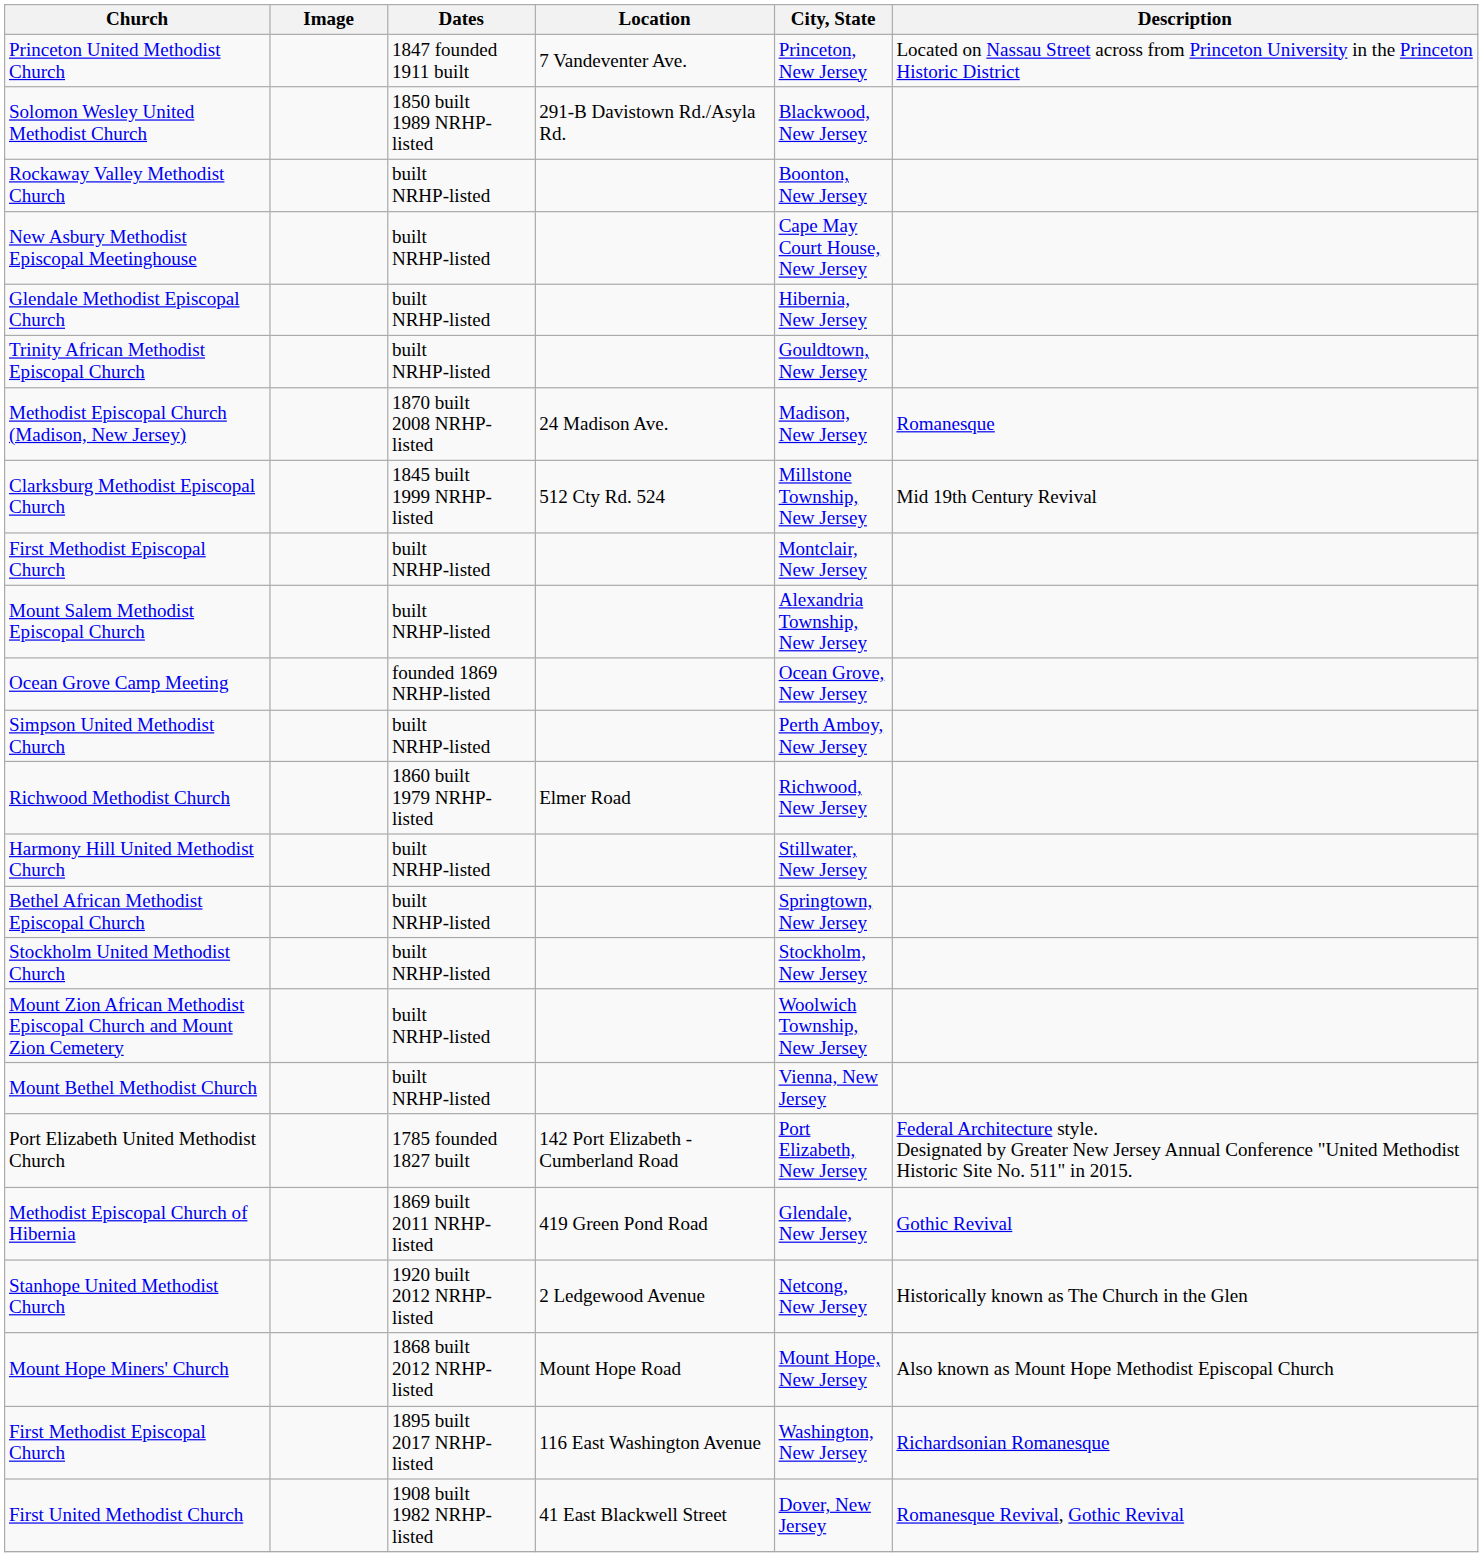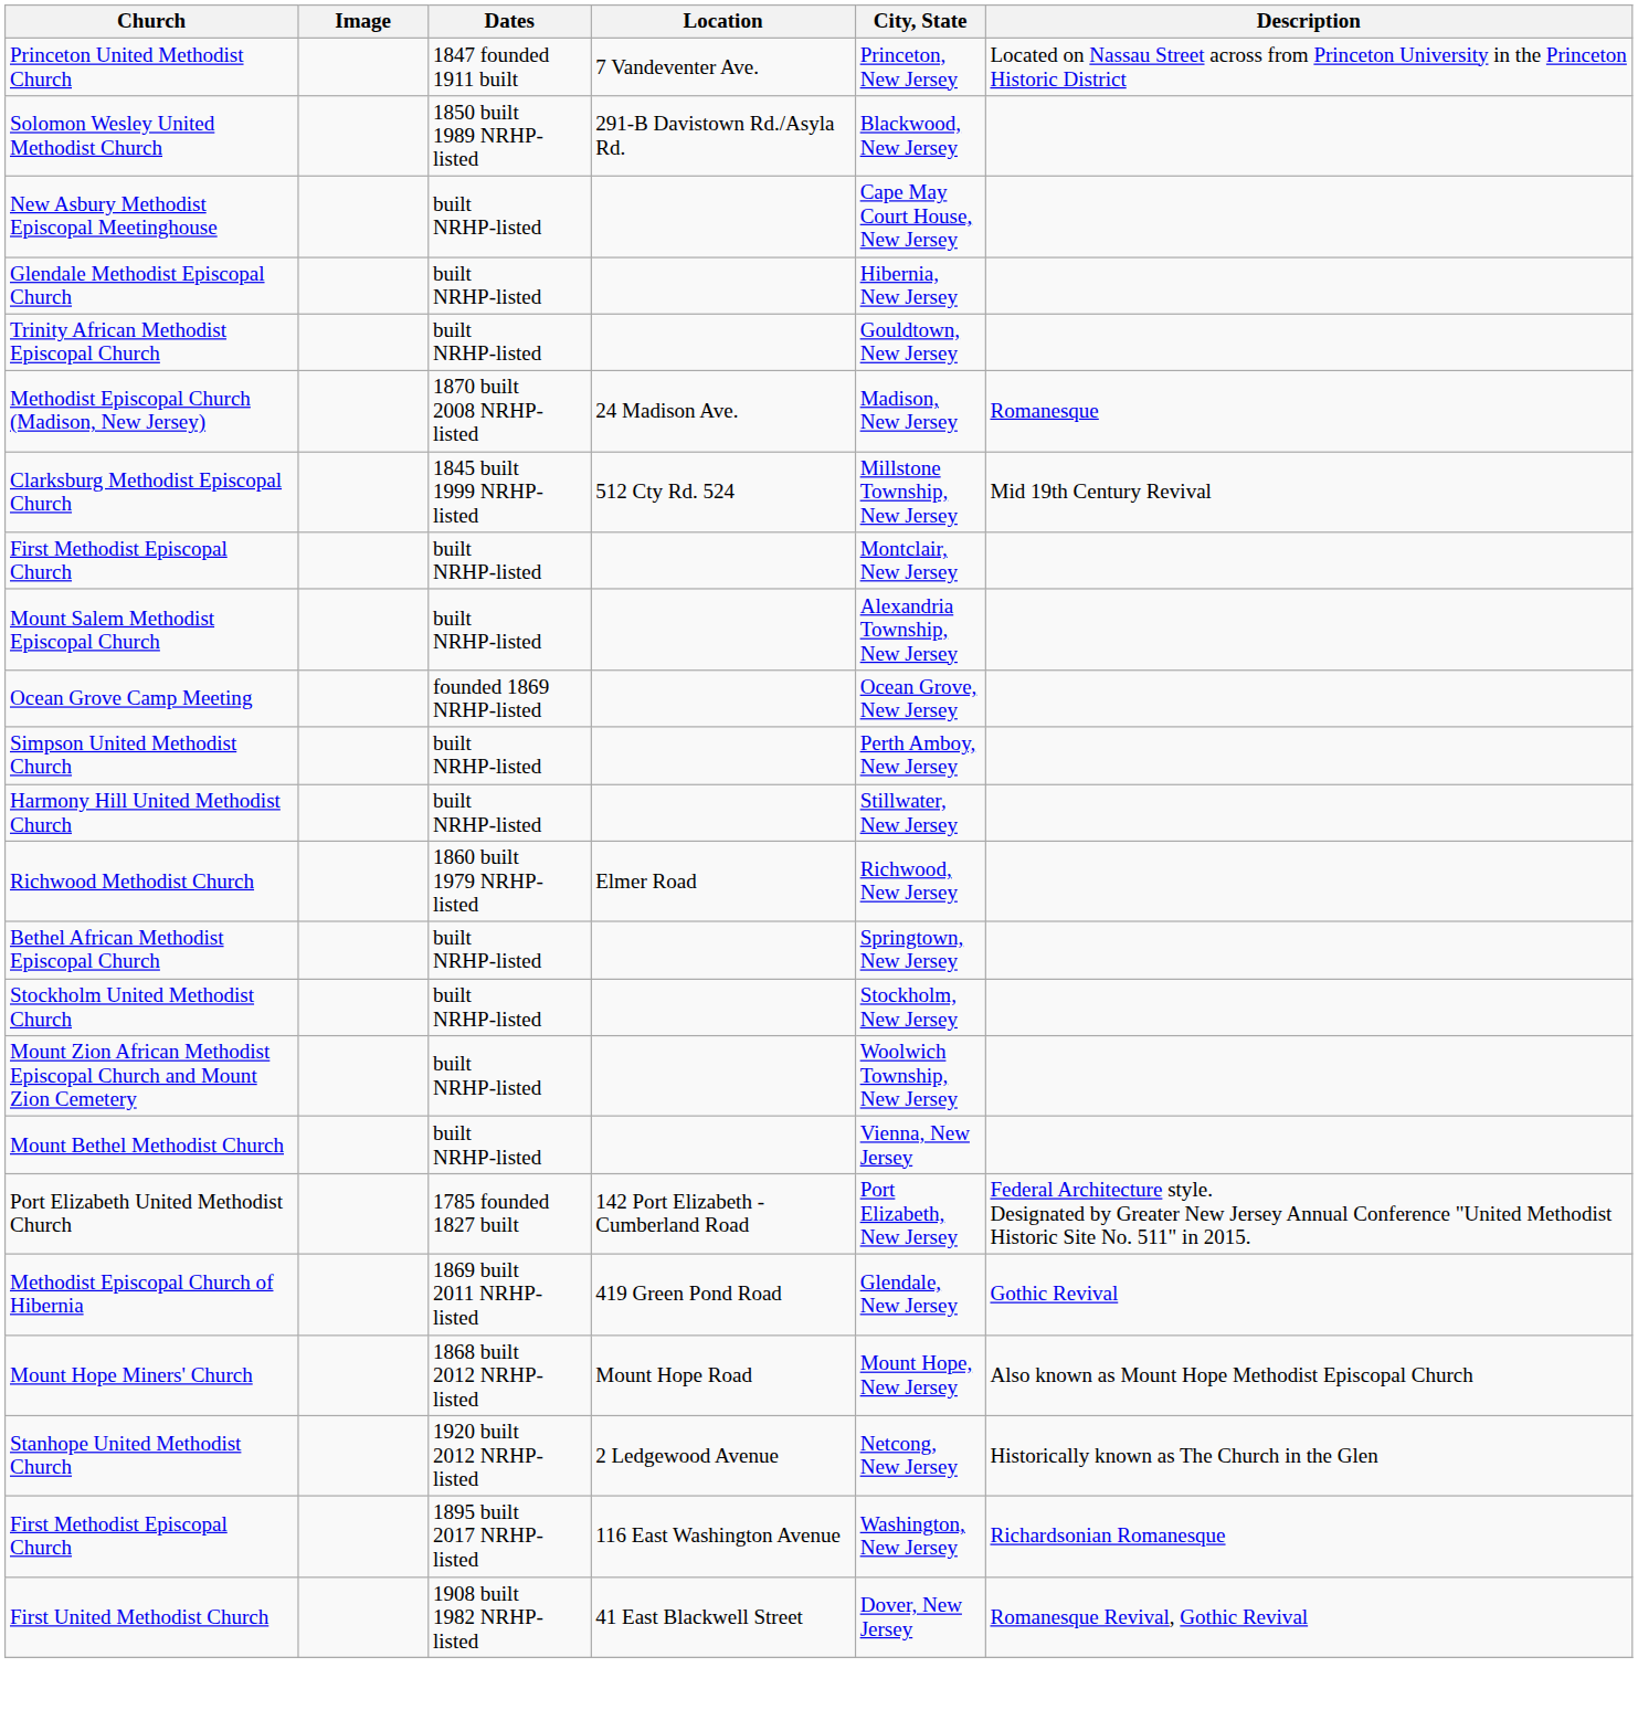 <table class="wikitable sortable" style="width:98%">
 <tr>
 <th style="width:18%;"><strong>Church</strong></th>
 <th style="width:8%;" class="unsortable"><strong>Image</strong></th>
 <th style="width:10%;"><strong>Dates</strong></th>
 <th><strong>Location</strong></th>
 <th style="width:8%;"><strong>City, State</strong></th>
 <th class="unsortable"><strong>Description</strong></th>
 </tr>
 <tr>
 <td><a href='#'>Princeton United Methodist Church</a></td>
 <td></td>
 <td>1847 founded<br>1911 built</td>
 <td>7 Vandeventer Ave.<br><small></small></td>
 <td><a href='#'>Princeton, New Jersey</a></td>
 <td>Located on <a href='#'>Nassau Street</a> across from <a href='#'>Princeton University</a> in the <a href='#'>Princeton Historic District</a></td>
 </tr>
 <tr>
 <td><a href='#'>Solomon Wesley United Methodist Church</a></td>
 <td></td>
 <td>1850 built<br>1989 NRHP-listed</td>
 <td>291-B Davistown Rd./Asyla Rd.<br><small></small></td>
 <td><a href='#'>Blackwood, New Jersey</a></td>
-<td></td>
-</tr>
-<tr>
-<td><a href='#'>Rockaway Valley Methodist Church</a></td>
-<td></td>
-<td>built<br> NRHP-listed</td>
-<td></td>
-<td><a href='#'>Boonton, New Jersey</a></td>
 <td></td>
 </tr>
 <tr>
 <td><a href='#'>New Asbury Methodist Episcopal Meetinghouse</a></td>
 <td></td>
 <td>built<br> NRHP-listed</td>
 <td></td>
 <td><a href='#'>Cape May Court House, New Jersey</a></td>
 <td></td>
 </tr>
 <tr>
 <td><a href='#'>Glendale Methodist Episcopal Church</a></td>
 <td></td>
 <td>built<br> NRHP-listed</td>
 <td></td>
 <td><a href='#'>Hibernia, New Jersey</a></td>
 <td></td>
 </tr>
 <tr>
 <td><a href='#'>Trinity African Methodist Episcopal Church</a></td>
 <td></td>
 <td>built<br> NRHP-listed</td>
 <td></td>
 <td><a href='#'>Gouldtown, New Jersey</a></td>
 <td></td>
 </tr>
 <tr>
 <td><a href='#'>Methodist Episcopal Church (Madison, New Jersey)</a></td>
 <td></td>
 <td>1870 built<br>2008 NRHP-listed</td>
 <td>24 Madison Ave.</td>
 <td><a href='#'>Madison, New Jersey</a></td>
 <td><a href='#'>Romanesque</a></td>
 </tr>
 <tr>
 <td><a href='#'>Clarksburg Methodist Episcopal Church</a></td>
 <td></td>
 <td>1845 built<br>1999 NRHP-listed</td>
 <td>512 Cty Rd. 524<br><small></small></td>
 <td><a href='#'>Millstone Township, New Jersey</a></td>
 <td>Mid 19th Century Revival</td>
 </tr>
 <tr>
 <td><a href='#'>First Methodist Episcopal Church</a></td>
 <td></td>
 <td>built<br> NRHP-listed</td>
 <td></td>
 <td><a href='#'>Montclair, New Jersey</a></td>
 <td></td>
 </tr>
 <tr>
 <td><a href='#'>Mount Salem Methodist Episcopal Church</a></td>
 <td></td>
 <td>built<br> NRHP-listed</td>
 <td></td>
 <td><a href='#'>Alexandria Township, New Jersey</a></td>
 <td></td>
 </tr>
 <tr>
 <td><a href='#'>Ocean Grove Camp Meeting</a></td>
 <td></td>
 <td>founded 1869<br> NRHP-listed</td>
 <td></td>
 <td><a href='#'>Ocean Grove, New Jersey</a></td>
 <td></td>
 </tr>
 <tr>
 <td><a href='#'>Simpson United Methodist Church</a></td>
 <td></td>
 <td>built<br> NRHP-listed</td>
 <td></td>
 <td><a href='#'>Perth Amboy, New Jersey</a></td>
 <td></td>
 </tr>
 <tr>
+<td><a href='#'>Harmony Hill United Methodist Church</a></td>
+<td></td>
+<td>built<br> NRHP-listed</td>
+<td></td>
+<td><a href='#'>Stillwater, New Jersey</a></td>
+<td></td>
+</tr>
+<tr>
 <td><a href='#'>Richwood Methodist Church</a></td>
 <td></td>
 <td>1860 built<br> 1979 NRHP-listed</td>
 <td>Elmer Road<br><small></small></td>
 <td><a href='#'>Richwood, New Jersey</a></td>
-<td></td>
-</tr>
-<tr>
-<td><a href='#'>Harmony Hill United Methodist Church</a></td>
-<td></td>
-<td>built<br> NRHP-listed</td>
-<td></td>
-<td><a href='#'>Stillwater, New Jersey</a></td>
 <td></td>
 </tr>
 <tr>
 <td><a href='#'>Bethel African Methodist Episcopal Church</a></td>
 <td></td>
 <td>built<br> NRHP-listed</td>
 <td></td>
 <td><a href='#'>Springtown, New Jersey</a></td>
 <td></td>
 </tr>
 <tr>
 <td><a href='#'>Stockholm United Methodist Church</a></td>
 <td></td>
 <td>built<br> NRHP-listed</td>
 <td></td>
 <td><a href='#'>Stockholm, New Jersey</a></td>
 <td></td>
 </tr>
 <tr>
 <td><a href='#'>Mount Zion African Methodist Episcopal Church and Mount Zion Cemetery</a></td>
 <td></td>
 <td>built<br> NRHP-listed</td>
 <td></td>
 <td><a href='#'>Woolwich Township, New Jersey</a></td>
 <td></td>
 </tr>
 <tr>
 <td><a href='#'>Mount Bethel Methodist Church</a></td>
 <td></td>
 <td>built<br> NRHP-listed</td>
 <td></td>
 <td><a href='#'>Vienna, New Jersey</a></td>
 <td></td>
 </tr>
 <tr>
 <td>Port Elizabeth United Methodist Church </td>
 <td></td>
 <td>1785 founded<br>1827 built</td>
 <td>142 Port Elizabeth - Cumberland Road<br><small></small></td>
 <td><a href='#'>Port Elizabeth, New Jersey</a></td>
 <td><a href='#'>Federal Architecture</a> style.<br>Designated by Greater New Jersey Annual Conference "United Methodist Historic Site No. 511" in 2015.</td>
 </tr>
 <tr>
 <td><a href='#'>Methodist Episcopal Church of Hibernia</a></td>
 <td></td>
 <td>1869 built<br> 2011 NRHP-listed</td>
 <td>419 Green Pond Road<br><small></small></td>
 <td><a href='#'>Glendale, New Jersey</a></td>
 <td><a href='#'>Gothic Revival</a></td>
 </tr>
 <tr>
+<td><a href='#'>Mount Hope Miners' Church</a></td>
+<td></td>
+<td>1868 built<br> 2012 NRHP-listed</td>
+<td>Mount Hope Road<br><small></small></td>
+<td><a href='#'>Mount Hope, New Jersey</a></td>
+<td>Also known as Mount Hope Methodist Episcopal Church</td>
+</tr>
+<tr>
 <td><a href='#'>Stanhope United Methodist Church</a></td>
 <td></td>
 <td>1920 built<br> 2012 NRHP-listed</td>
 <td>2 Ledgewood Avenue<br><small></small></td>
 <td><a href='#'>Netcong, New Jersey</a></td>
 <td>Historically known as The Church in the Glen</td>
-</tr>
-<tr>
-<td><a href='#'>Mount Hope Miners' Church</a></td>
-<td></td>
-<td>1868 built<br> 2012 NRHP-listed</td>
-<td>Mount Hope Road<br><small></small></td>
-<td><a href='#'>Mount Hope, New Jersey</a></td>
-<td>Also known as Mount Hope Methodist Episcopal Church</td>
 </tr>
 <tr>
 <td><a href='#'>First Methodist Episcopal Church</a></td>
 <td></td>
 <td>1895 built<br> 2017 NRHP-listed</td>
 <td>116 East Washington Avenue<br><small></small></td>
 <td><a href='#'>Washington, New Jersey</a></td>
 <td><a href='#'>Richardsonian Romanesque</a></td>
 </tr>
 <tr>
 <td><a href='#'>First United Methodist Church</a></td>
 <td></td>
 <td>1908 built<br> 1982 NRHP-listed</td>
 <td>41 East Blackwell Street<br><small></small></td>
 <td><a href='#'>Dover, New Jersey</a></td>
 <td><a href='#'>Romanesque Revival</a>, <a href='#'>Gothic Revival</a></td>
 </tr>
 <tr>
 </tr>
 </table>
